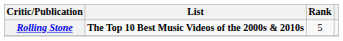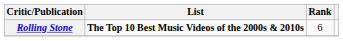 <table class="wikitable plainrowheaders sortable">
 <tr>
 <th>Critic/Publication</th>
 <th>List</th>
 <th>Rank</th>
 <th scope="col" class="unsortable"></th>
 </tr>
 <tr>
 <th scope="row"><em><a href='#'>Rolling Stone</a></em></th>
 <td><strong>The Top 10 Best Music Videos of the 2000s & 2010s</strong></td>
-<td align="center">5</td>
+<td align="center">6</td>
 <td align="center"></td>
 </tr>
 <tr>
 </tr>
 </table>
